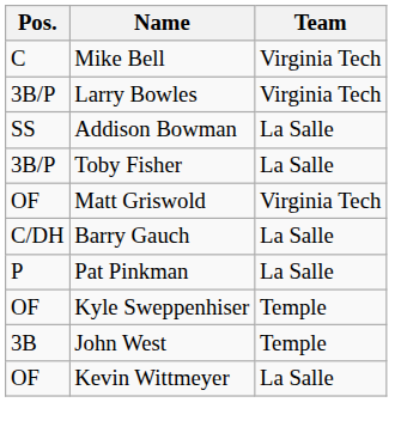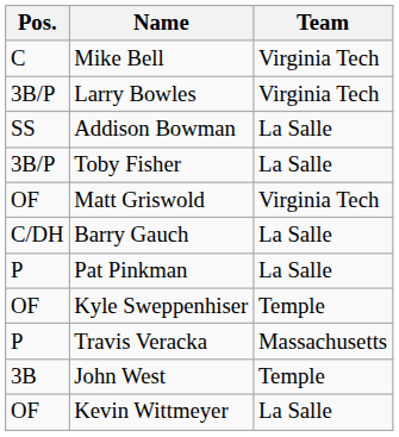 <table class=wikitable>
 <tr>
 <th>Pos.</th>
 <th>Name</th>
 <th>Team</th>
 </tr>
 <tr>
 <td>C</td>
 <td>Mike Bell</td>
 <td>Virginia Tech</td>
 </tr>
 <tr>
 <td>3B/P</td>
 <td>Larry Bowles</td>
 <td>Virginia Tech</td>
 </tr>
 <tr>
 <td>SS</td>
 <td>Addison Bowman</td>
 <td>La Salle</td>
 </tr>
 <tr>
 <td>3B/P</td>
 <td>Toby Fisher</td>
 <td>La Salle</td>
 </tr>
 <tr>
 <td>OF</td>
 <td>Matt Griswold</td>
 <td>Virginia Tech</td>
 </tr>
 <tr>
 <td>C/DH</td>
 <td>Barry Gauch</td>
 <td>La Salle</td>
 </tr>
 <tr>
 <td>P</td>
 <td>Pat Pinkman</td>
 <td>La Salle</td>
 </tr>
 <tr>
 <td>OF</td>
 <td>Kyle Sweppenhiser</td>
 <td>Temple</td>
 </tr>
 <tr>
+<td>P</td>
+<td>Travis Veracka</td>
+<td>Massachusetts</td>
+</tr>
+<tr>
 <td>3B</td>
 <td>John West</td>
 <td>Temple</td>
 </tr>
 <tr>
 <td>OF</td>
 <td>Kevin Wittmeyer</td>
 <td>La Salle</td>
 </tr>
 </table>
